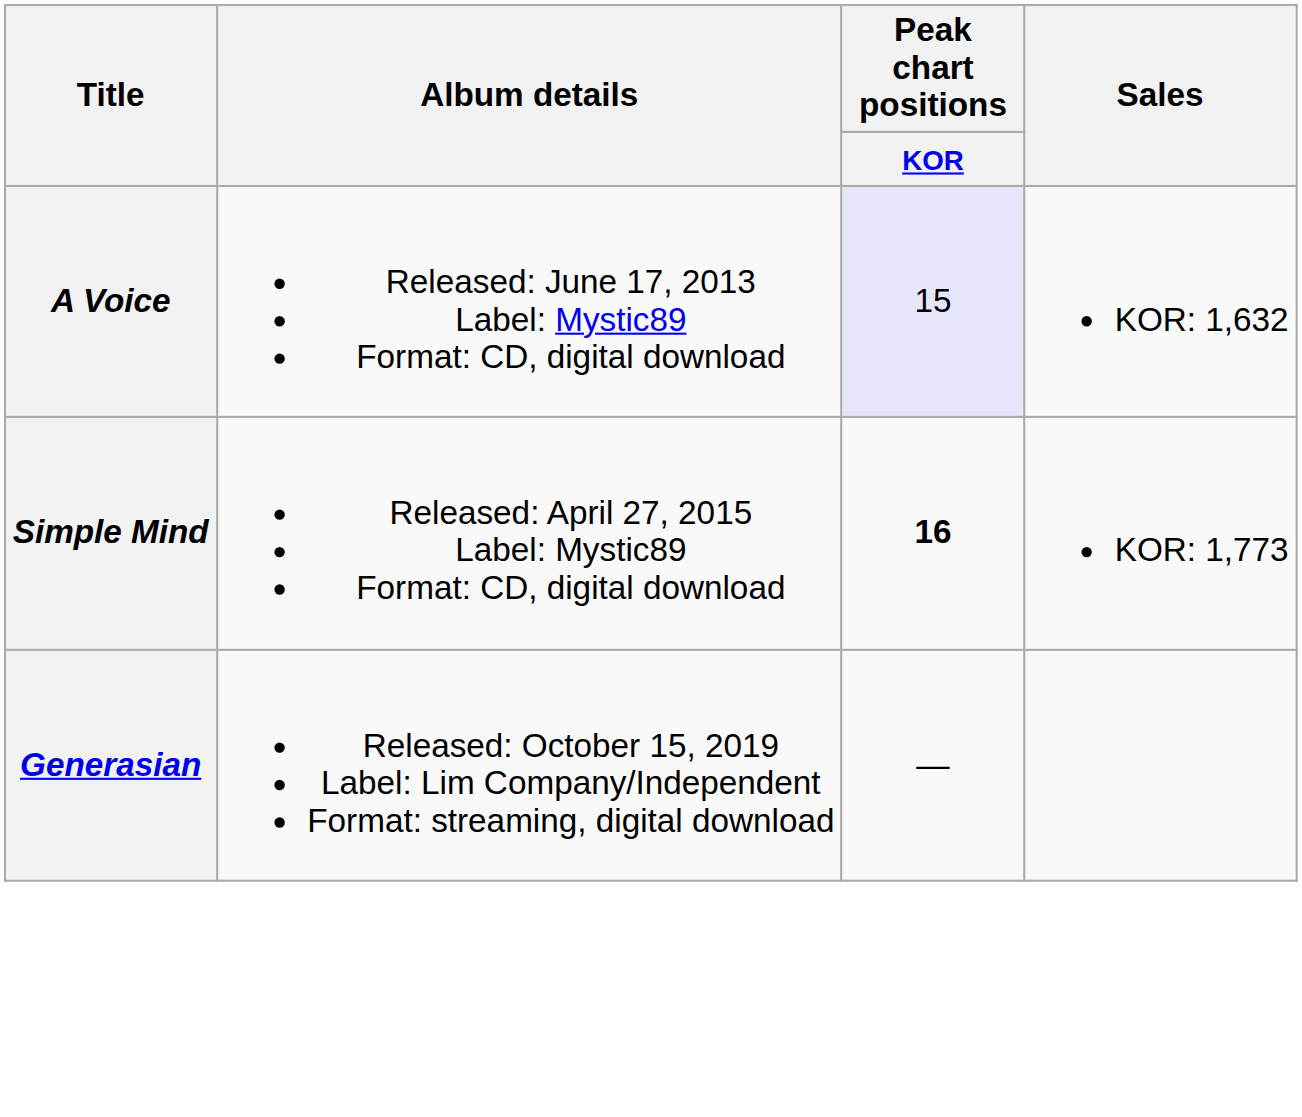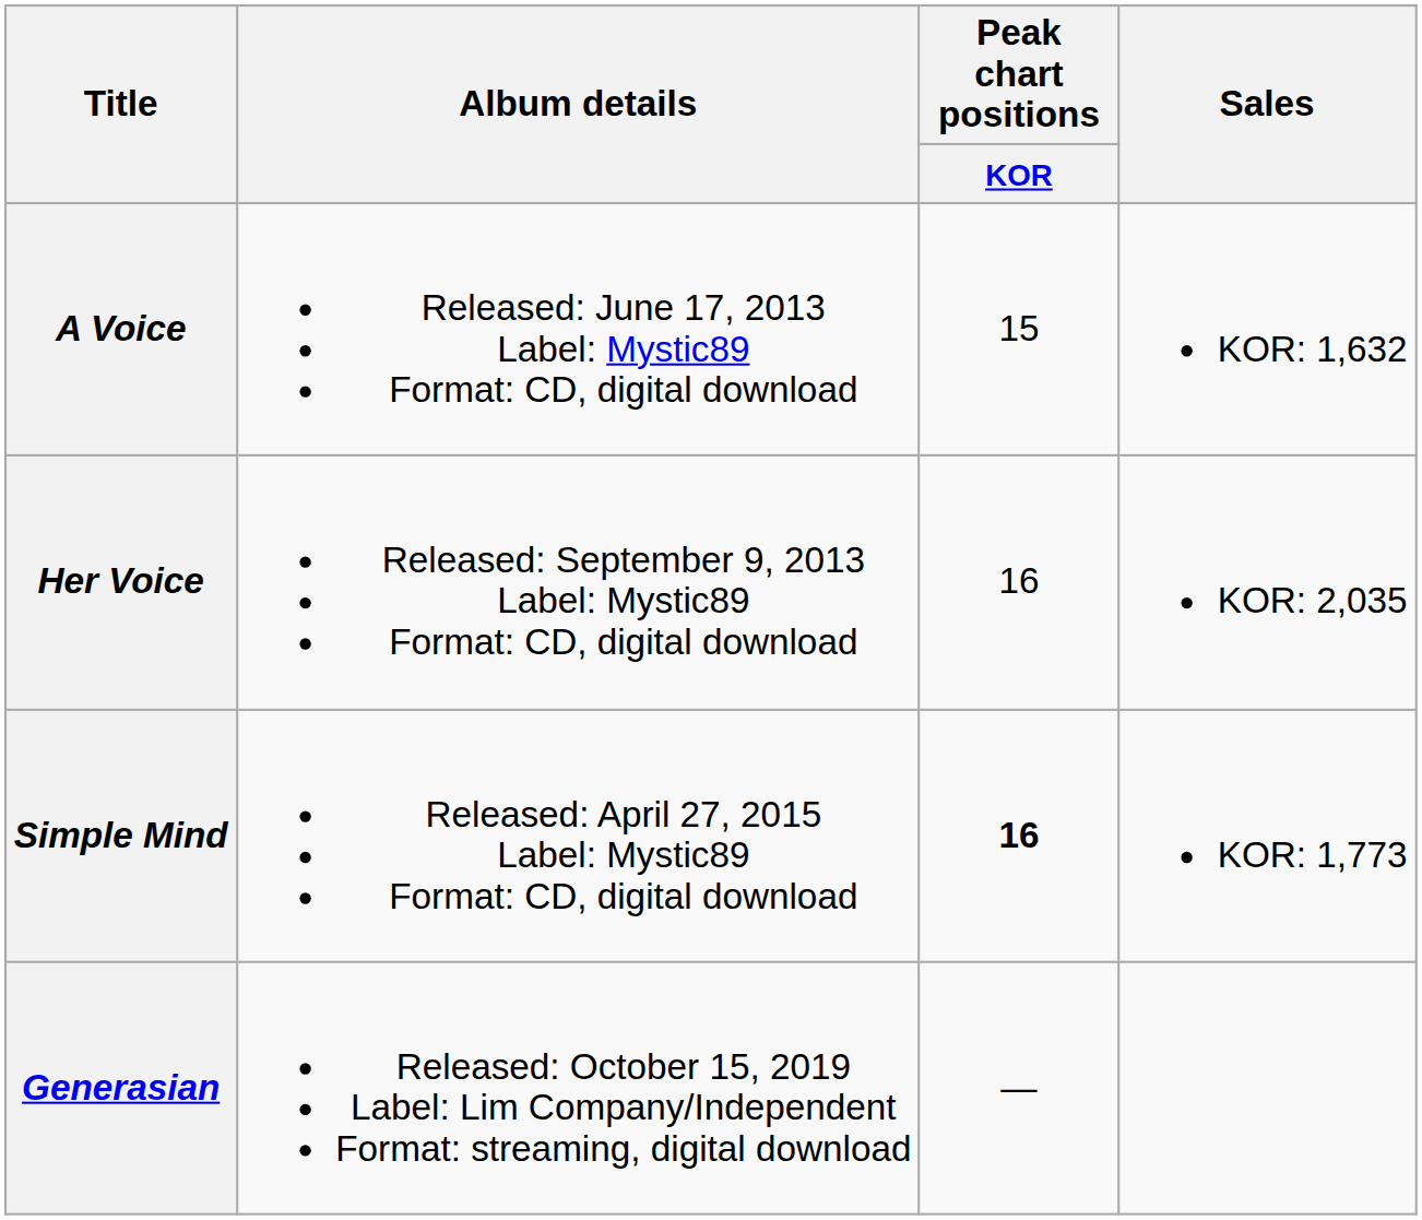 <table class="wikitable plainrowheaders" style="text-align:center;">
 <tr>
 <th scope="col" rowspan="2">Title</th>
 <th scope="col" rowspan="2">Album details</th>
 <th scope="col" style="width:5em;">Peak chart positions</th>
 <th scope="col" rowspan="2">Sales</th>
 </tr>
 <tr>
 <th><small><a href='#'>KOR</a></small><br></th>
 </tr>
 <tr>
 <th scope="row"><em>A Voice</em></th>
 <td><br><ul><li>Released: June 17, 2013</li><li>Label: <a href='#'>Mystic89</a></li><li>Format: CD, digital download</li></ul></td>
-<td style="background: lavender;">15</td>
+<td>15</td>
 <td><br><ul><li>KOR: 1,632</li></ul></td>
+</tr>
+<tr>
+<th scope="row"><em>Her Voice</em></th>
+<td><br><ul><li>Released: September 9, 2013</li><li>Label: Mystic89</li><li>Format: CD, digital download</li></ul></td>
+<td>16</td>
+<td><br><ul><li>KOR: 2,035</li></ul></td>
 </tr>
 <tr>
 <th scope="row"><em>Simple Mind</em></th>
 <td><br><ul><li>Released: April 27, 2015</li><li>Label: Mystic89</li><li>Format: CD, digital download</li></ul></td>
 <td><strong>16</strong></td>
 <td><br><ul><li>KOR: 1,773</li></ul></td>
 </tr>
 <tr>
 <th scope="row"><em><a href='#'>Generasian</a></em></th>
 <td><br><ul><li>Released: October 15, 2019</li><li>Label: Lim Company/Independent</li><li>Format: streaming, digital download</li></ul></td>
 <td>—</td>
 <td></td>
 </tr>
 </table>
